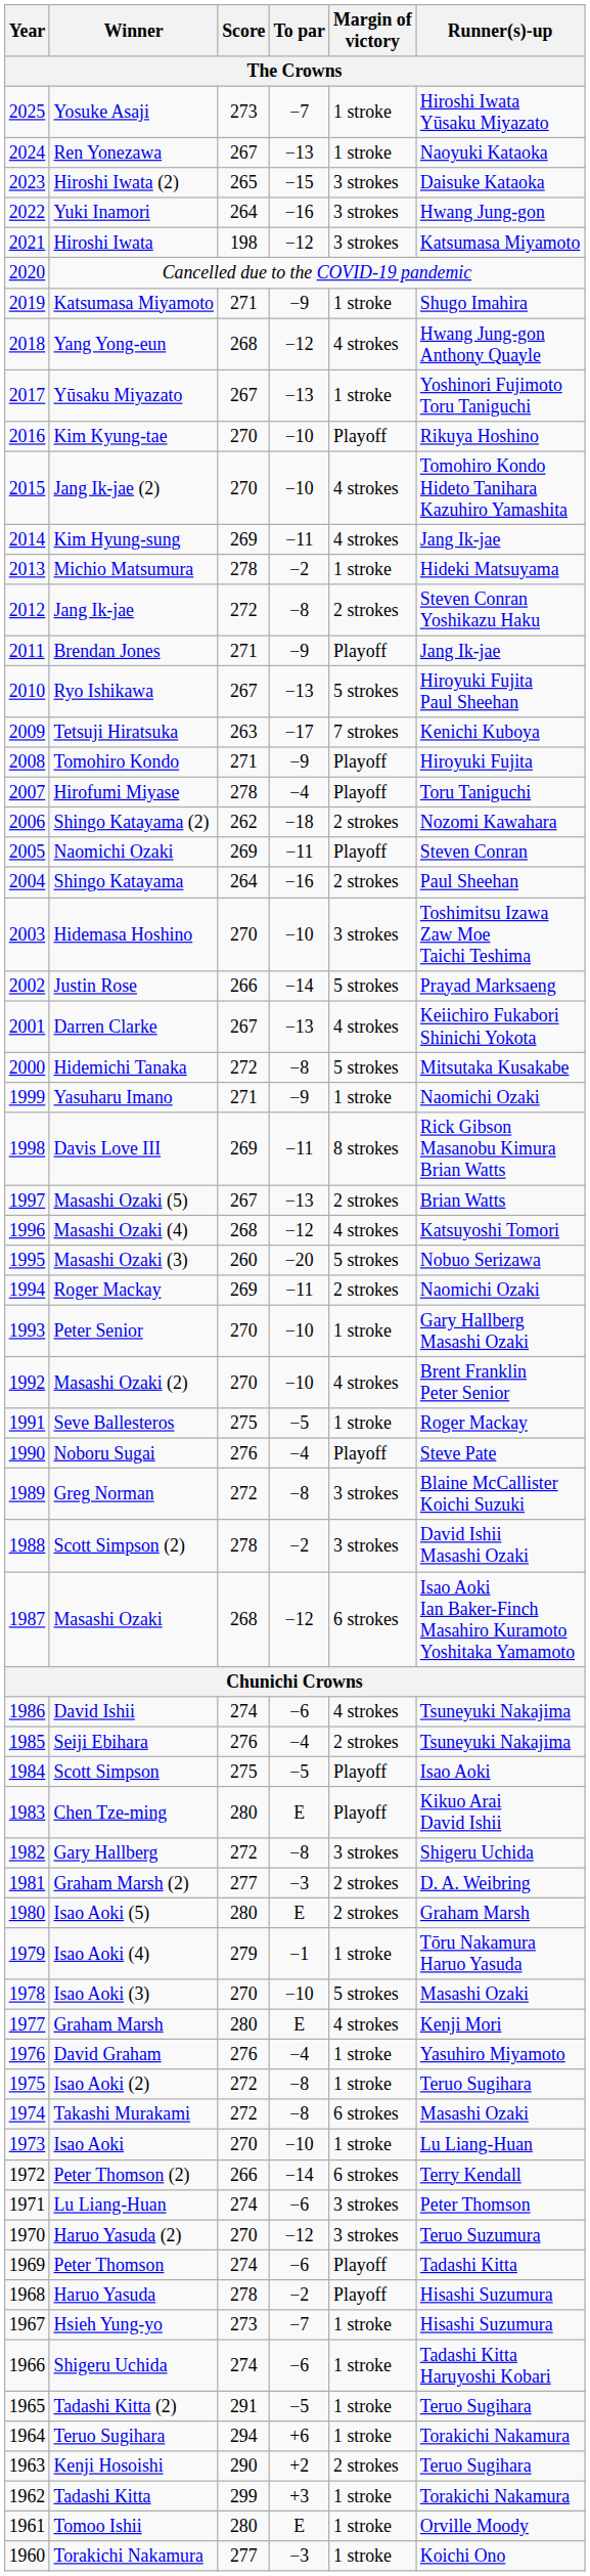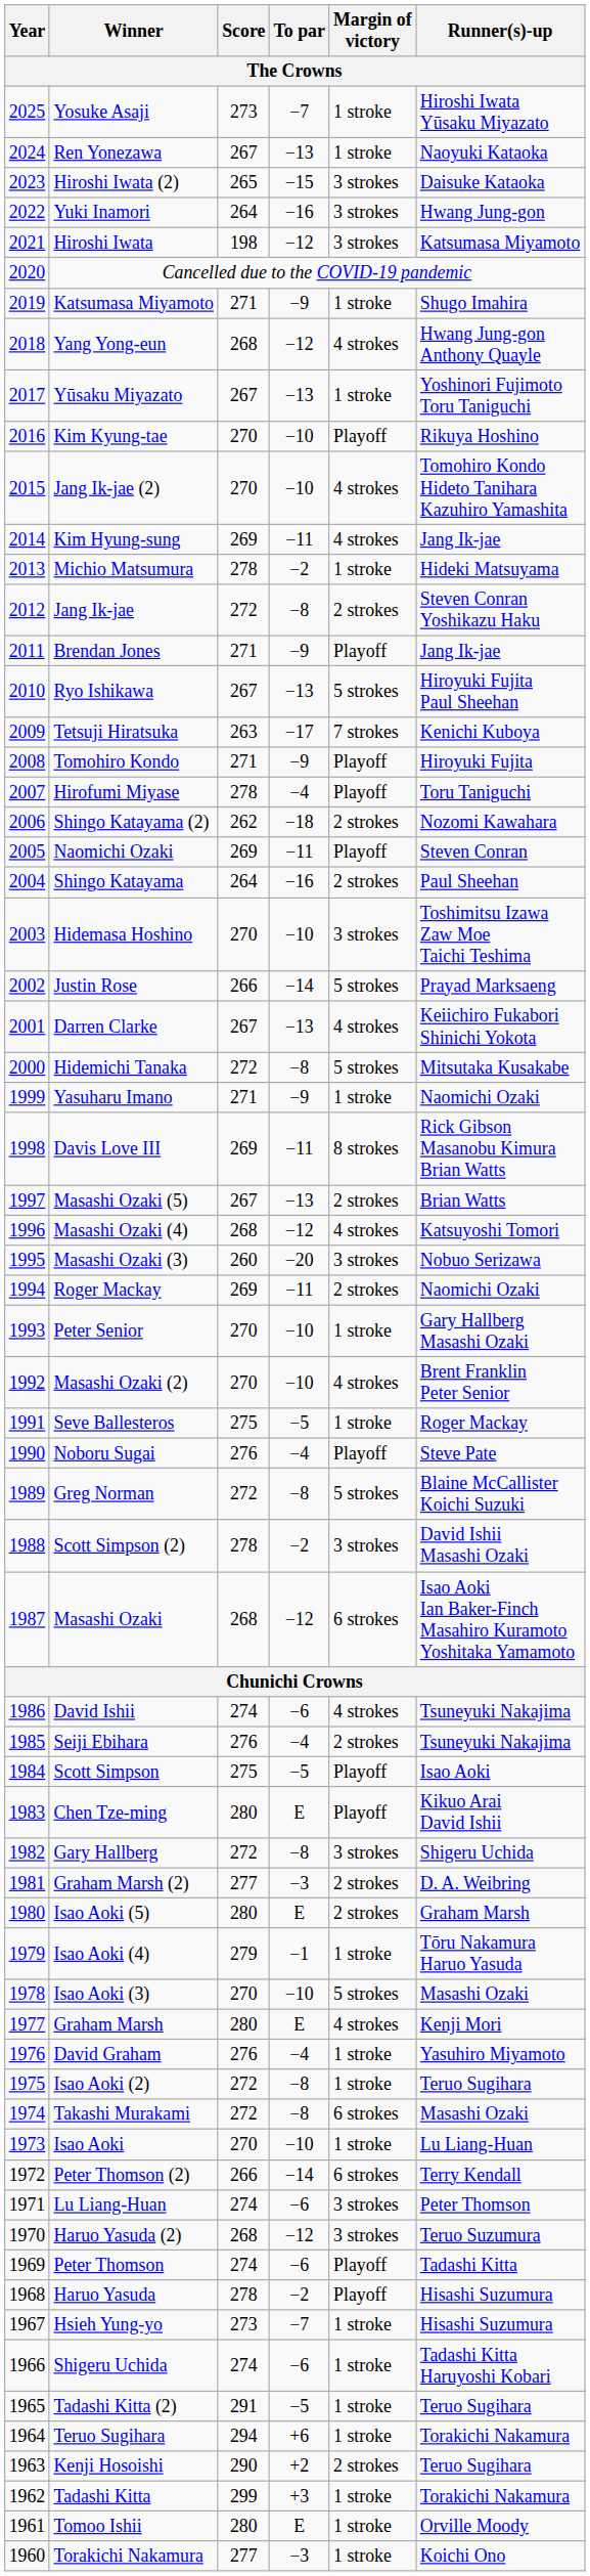 <table class=wikitable style="font-size:95%">
 <tr>
 <th>Year</th>
 <th>Winner</th>
 <th>Score</th>
 <th>To par</th>
 <th>Margin of<br>victory</th>
 <th>Runner(s)-up</th>
 </tr>
 <tr>
 <th colspan=6>The Crowns</th>
 </tr>
 <tr>
 <td><a href='#'>2025</a></td>
 <td> <a href='#'>Yosuke Asaji</a></td>
 <td align=center>273</td>
 <td align=center>−7</td>
 <td>1 stroke</td>
 <td> <a href='#'>Hiroshi Iwata</a><br> <a href='#'>Yūsaku Miyazato</a></td>
 </tr>
 <tr>
 <td><a href='#'>2024</a></td>
 <td> <a href='#'>Ren Yonezawa</a></td>
 <td align=center>267</td>
 <td align=center>−13</td>
 <td>1 stroke</td>
 <td> <a href='#'>Naoyuki Kataoka</a></td>
 </tr>
 <tr>
 <td><a href='#'>2023</a></td>
 <td> <a href='#'>Hiroshi Iwata</a> (2)</td>
 <td align=center>265</td>
 <td align=center>−15</td>
 <td>3 strokes</td>
 <td> <a href='#'>Daisuke Kataoka</a></td>
 </tr>
 <tr>
 <td><a href='#'>2022</a></td>
 <td> <a href='#'>Yuki Inamori</a></td>
 <td align=center>264</td>
 <td align=center>−16</td>
 <td>3 strokes</td>
 <td> <a href='#'>Hwang Jung-gon</a></td>
 </tr>
 <tr>
 <td><a href='#'>2021</a></td>
 <td> <a href='#'>Hiroshi Iwata</a></td>
 <td align=center>198</td>
 <td align=center>−12</td>
 <td>3 strokes</td>
 <td> <a href='#'>Katsumasa Miyamoto</a></td>
 </tr>
 <tr>
 <td><a href='#'>2020</a></td>
 <td colspan="5" align=center><em>Cancelled due to the <a href='#'>COVID-19 pandemic</a></em></td>
 </tr>
 <tr>
 <td><a href='#'>2019</a></td>
 <td> <a href='#'>Katsumasa Miyamoto</a></td>
 <td align=center>271</td>
 <td align=center>−9</td>
 <td>1 stroke</td>
 <td> <a href='#'>Shugo Imahira</a></td>
 </tr>
 <tr>
 <td><a href='#'>2018</a></td>
 <td> <a href='#'>Yang Yong-eun</a></td>
 <td align=center>268</td>
 <td align=center>−12</td>
 <td>4 strokes</td>
 <td> <a href='#'>Hwang Jung-gon</a><br> <a href='#'>Anthony Quayle</a></td>
 </tr>
 <tr>
 <td><a href='#'>2017</a></td>
 <td> <a href='#'>Yūsaku Miyazato</a></td>
 <td align=center>267</td>
 <td align=center>−13</td>
 <td>1 stroke</td>
 <td> <a href='#'>Yoshinori Fujimoto</a><br> <a href='#'>Toru Taniguchi</a></td>
 </tr>
 <tr>
 <td><a href='#'>2016</a></td>
 <td> <a href='#'>Kim Kyung-tae</a></td>
 <td align=center>270</td>
 <td align=center>−10</td>
 <td>Playoff</td>
 <td> <a href='#'>Rikuya Hoshino</a></td>
 </tr>
 <tr>
 <td><a href='#'>2015</a></td>
 <td> <a href='#'>Jang Ik-jae</a> (2)</td>
 <td align=center>270</td>
 <td align=center>−10</td>
 <td>4 strokes</td>
 <td> <a href='#'>Tomohiro Kondo</a><br> <a href='#'>Hideto Tanihara</a><br> <a href='#'>Kazuhiro Yamashita</a></td>
 </tr>
 <tr>
 <td><a href='#'>2014</a></td>
 <td> <a href='#'>Kim Hyung-sung</a></td>
 <td align=center>269</td>
 <td align=center>−11</td>
 <td>4 strokes</td>
 <td> <a href='#'>Jang Ik-jae</a></td>
 </tr>
 <tr>
 <td><a href='#'>2013</a></td>
 <td> <a href='#'>Michio Matsumura</a></td>
 <td align=center>278</td>
 <td align=center>−2</td>
 <td>1 stroke</td>
 <td> <a href='#'>Hideki Matsuyama</a></td>
 </tr>
 <tr>
 <td><a href='#'>2012</a></td>
 <td> <a href='#'>Jang Ik-jae</a></td>
 <td align=center>272</td>
 <td align=center>−8</td>
 <td>2 strokes</td>
 <td> <a href='#'>Steven Conran</a><br> <a href='#'>Yoshikazu Haku</a></td>
 </tr>
 <tr>
 <td><a href='#'>2011</a></td>
 <td> <a href='#'>Brendan Jones</a></td>
 <td align=center>271</td>
 <td align=center>−9</td>
 <td>Playoff</td>
 <td> <a href='#'>Jang Ik-jae</a></td>
 </tr>
 <tr>
 <td><a href='#'>2010</a></td>
 <td> <a href='#'>Ryo Ishikawa</a></td>
 <td align=center>267</td>
 <td align=center>−13</td>
 <td>5 strokes</td>
 <td> <a href='#'>Hiroyuki Fujita</a><br> <a href='#'>Paul Sheehan</a></td>
 </tr>
 <tr>
 <td><a href='#'>2009</a></td>
 <td> <a href='#'>Tetsuji Hiratsuka</a></td>
 <td align=center>263</td>
 <td align=center>−17</td>
 <td>7 strokes</td>
 <td> <a href='#'>Kenichi Kuboya</a></td>
 </tr>
 <tr>
 <td><a href='#'>2008</a></td>
 <td> <a href='#'>Tomohiro Kondo</a></td>
 <td align=center>271</td>
 <td align=center>−9</td>
 <td>Playoff</td>
 <td> <a href='#'>Hiroyuki Fujita</a></td>
 </tr>
 <tr>
 <td><a href='#'>2007</a></td>
 <td> <a href='#'>Hirofumi Miyase</a></td>
 <td align=center>278</td>
 <td align=center>−4</td>
 <td>Playoff</td>
 <td> <a href='#'>Toru Taniguchi</a></td>
 </tr>
 <tr>
 <td><a href='#'>2006</a></td>
 <td> <a href='#'>Shingo Katayama</a> (2)</td>
 <td align=center>262</td>
 <td align=center>−18</td>
 <td>2 strokes</td>
 <td> <a href='#'>Nozomi Kawahara</a></td>
 </tr>
 <tr>
 <td><a href='#'>2005</a></td>
 <td> <a href='#'>Naomichi Ozaki</a></td>
 <td align=center>269</td>
 <td align=center>−11</td>
 <td>Playoff</td>
 <td> <a href='#'>Steven Conran</a></td>
 </tr>
 <tr>
 <td><a href='#'>2004</a></td>
 <td> <a href='#'>Shingo Katayama</a></td>
 <td align=center>264</td>
 <td align=center>−16</td>
 <td>2 strokes</td>
 <td> <a href='#'>Paul Sheehan</a></td>
 </tr>
 <tr>
 <td><a href='#'>2003</a></td>
 <td> <a href='#'>Hidemasa Hoshino</a></td>
 <td align=center>270</td>
 <td align=center>−10</td>
 <td>3 strokes</td>
 <td> <a href='#'>Toshimitsu Izawa</a><br> <a href='#'>Zaw Moe</a><br> <a href='#'>Taichi Teshima</a></td>
 </tr>
 <tr>
 <td><a href='#'>2002</a></td>
 <td> <a href='#'>Justin Rose</a></td>
 <td align=center>266</td>
 <td align=center>−14</td>
 <td>5 strokes</td>
 <td> <a href='#'>Prayad Marksaeng</a></td>
 </tr>
 <tr>
 <td><a href='#'>2001</a></td>
 <td> <a href='#'>Darren Clarke</a></td>
 <td align=center>267</td>
 <td align=center>−13</td>
 <td>4 strokes</td>
 <td> <a href='#'>Keiichiro Fukabori</a><br> <a href='#'>Shinichi Yokota</a></td>
 </tr>
 <tr>
 <td><a href='#'>2000</a></td>
 <td> <a href='#'>Hidemichi Tanaka</a></td>
 <td align=center>272</td>
 <td align=center>−8</td>
 <td>5 strokes</td>
 <td> <a href='#'>Mitsutaka Kusakabe</a></td>
 </tr>
 <tr>
 <td><a href='#'>1999</a></td>
 <td> <a href='#'>Yasuharu Imano</a></td>
 <td align=center>271</td>
 <td align=center>−9</td>
 <td>1 stroke</td>
 <td> <a href='#'>Naomichi Ozaki</a></td>
 </tr>
 <tr>
 <td><a href='#'>1998</a></td>
 <td> <a href='#'>Davis Love III</a></td>
 <td align=center>269</td>
 <td align=center>−11</td>
 <td>8 strokes</td>
 <td> <a href='#'>Rick Gibson</a><br> <a href='#'>Masanobu Kimura</a><br> <a href='#'>Brian Watts</a></td>
 </tr>
 <tr>
 <td><a href='#'>1997</a></td>
 <td> <a href='#'>Masashi Ozaki</a> (5)</td>
 <td align=center>267</td>
 <td align=center>−13</td>
 <td>2 strokes</td>
 <td> <a href='#'>Brian Watts</a></td>
 </tr>
 <tr>
 <td><a href='#'>1996</a></td>
 <td> <a href='#'>Masashi Ozaki</a> (4)</td>
 <td align=center>268</td>
 <td align=center>−12</td>
 <td>4 strokes</td>
 <td> <a href='#'>Katsuyoshi Tomori</a></td>
 </tr>
 <tr>
 <td><a href='#'>1995</a></td>
 <td> <a href='#'>Masashi Ozaki</a> (3)</td>
 <td align=center>260</td>
 <td align=center>−20</td>
-<td>5 strokes</td>
+<td>3 strokes</td>
 <td> <a href='#'>Nobuo Serizawa</a></td>
 </tr>
 <tr>
 <td><a href='#'>1994</a></td>
 <td> <a href='#'>Roger Mackay</a></td>
 <td align=center>269</td>
 <td align=center>−11</td>
 <td>2 strokes</td>
 <td> <a href='#'>Naomichi Ozaki</a></td>
 </tr>
 <tr>
 <td><a href='#'>1993</a></td>
 <td> <a href='#'>Peter Senior</a></td>
 <td align=center>270</td>
 <td align=center>−10</td>
 <td>1 stroke</td>
 <td> <a href='#'>Gary Hallberg</a><br> <a href='#'>Masashi Ozaki</a></td>
 </tr>
 <tr>
 <td><a href='#'>1992</a></td>
 <td> <a href='#'>Masashi Ozaki</a> (2)</td>
 <td align=center>270</td>
 <td align=center>−10</td>
 <td>4 strokes</td>
 <td> <a href='#'>Brent Franklin</a><br> <a href='#'>Peter Senior</a></td>
 </tr>
 <tr>
 <td><a href='#'>1991</a></td>
 <td> <a href='#'>Seve Ballesteros</a></td>
 <td align=center>275</td>
 <td align=center>−5</td>
 <td>1 stroke</td>
 <td> <a href='#'>Roger Mackay</a></td>
 </tr>
 <tr>
 <td><a href='#'>1990</a></td>
 <td> <a href='#'>Noboru Sugai</a></td>
 <td align=center>276</td>
 <td align=center>−4</td>
 <td>Playoff</td>
 <td> <a href='#'>Steve Pate</a></td>
 </tr>
 <tr>
 <td><a href='#'>1989</a></td>
 <td> <a href='#'>Greg Norman</a></td>
 <td align=center>272</td>
 <td align=center>−8</td>
-<td>3 strokes</td>
+<td>5 strokes</td>
 <td> <a href='#'>Blaine McCallister</a><br> <a href='#'>Koichi Suzuki</a></td>
 </tr>
 <tr>
 <td><a href='#'>1988</a></td>
 <td> <a href='#'>Scott Simpson</a> (2)</td>
 <td align=center>278</td>
 <td align=center>−2</td>
 <td>3 strokes</td>
 <td> <a href='#'>David Ishii</a><br> <a href='#'>Masashi Ozaki</a></td>
 </tr>
 <tr>
 <td><a href='#'>1987</a></td>
 <td> <a href='#'>Masashi Ozaki</a></td>
 <td align=center>268</td>
 <td align=center>−12</td>
 <td>6 strokes</td>
 <td> <a href='#'>Isao Aoki</a><br> <a href='#'>Ian Baker-Finch</a><br> <a href='#'>Masahiro Kuramoto</a><br> <a href='#'>Yoshitaka Yamamoto</a></td>
 </tr>
 <tr>
 <th colspan=6>Chunichi Crowns</th>
 </tr>
 <tr>
 <td><a href='#'>1986</a></td>
 <td> <a href='#'>David Ishii</a></td>
 <td align=center>274</td>
 <td align=center>−6</td>
 <td>4 strokes</td>
 <td> <a href='#'>Tsuneyuki Nakajima</a></td>
 </tr>
 <tr>
 <td><a href='#'>1985</a></td>
 <td> <a href='#'>Seiji Ebihara</a></td>
 <td align=center>276</td>
 <td align=center>−4</td>
 <td>2 strokes</td>
 <td> <a href='#'>Tsuneyuki Nakajima</a></td>
 </tr>
 <tr>
 <td><a href='#'>1984</a></td>
 <td> <a href='#'>Scott Simpson</a></td>
 <td align=center>275</td>
 <td align=center>−5</td>
 <td>Playoff</td>
 <td> <a href='#'>Isao Aoki</a></td>
 </tr>
 <tr>
 <td><a href='#'>1983</a></td>
 <td> <a href='#'>Chen Tze-ming</a></td>
 <td align=center>280</td>
 <td align=center>E</td>
 <td>Playoff</td>
 <td> <a href='#'>Kikuo Arai</a><br> <a href='#'>David Ishii</a></td>
 </tr>
 <tr>
 <td><a href='#'>1982</a></td>
 <td> <a href='#'>Gary Hallberg</a></td>
 <td align=center>272</td>
 <td align=center>−8</td>
 <td>3 strokes</td>
 <td> <a href='#'>Shigeru Uchida</a></td>
 </tr>
 <tr>
 <td><a href='#'>1981</a></td>
 <td> <a href='#'>Graham Marsh</a> (2)</td>
 <td align=center>277</td>
 <td align=center>−3</td>
 <td>2 strokes</td>
 <td> <a href='#'>D. A. Weibring</a></td>
 </tr>
 <tr>
 <td><a href='#'>1980</a></td>
 <td> <a href='#'>Isao Aoki</a> (5)</td>
 <td align=center>280</td>
 <td align=center>E</td>
 <td>2 strokes</td>
 <td> <a href='#'>Graham Marsh</a></td>
 </tr>
 <tr>
 <td><a href='#'>1979</a></td>
 <td> <a href='#'>Isao Aoki</a> (4)</td>
 <td align=center>279</td>
 <td align=center>−1</td>
 <td>1 stroke</td>
 <td> <a href='#'>Tōru Nakamura</a><br> <a href='#'>Haruo Yasuda</a></td>
 </tr>
 <tr>
 <td><a href='#'>1978</a></td>
 <td> <a href='#'>Isao Aoki</a> (3)</td>
 <td align=center>270</td>
 <td align=center>−10</td>
 <td>5 strokes</td>
 <td> <a href='#'>Masashi Ozaki</a></td>
 </tr>
 <tr>
 <td><a href='#'>1977</a></td>
 <td> <a href='#'>Graham Marsh</a></td>
 <td align=center>280</td>
 <td align=center>E</td>
 <td>4 strokes</td>
 <td> <a href='#'>Kenji Mori</a></td>
 </tr>
 <tr>
 <td><a href='#'>1976</a></td>
 <td> <a href='#'>David Graham</a></td>
 <td align=center>276</td>
 <td align=center>−4</td>
 <td>1 stroke</td>
 <td> <a href='#'>Yasuhiro Miyamoto</a></td>
 </tr>
 <tr>
 <td><a href='#'>1975</a></td>
 <td> <a href='#'>Isao Aoki</a> (2)</td>
 <td align=center>272</td>
 <td align=center>−8</td>
 <td>1 stroke</td>
 <td> <a href='#'>Teruo Sugihara</a></td>
 </tr>
 <tr>
 <td><a href='#'>1974</a></td>
 <td> <a href='#'>Takashi Murakami</a></td>
 <td align=center>272</td>
 <td align=center>−8</td>
 <td>6 strokes</td>
 <td> <a href='#'>Masashi Ozaki</a></td>
 </tr>
 <tr>
 <td><a href='#'>1973</a></td>
 <td> <a href='#'>Isao Aoki</a></td>
 <td align=center>270</td>
 <td align=center>−10</td>
 <td>1 stroke</td>
 <td> <a href='#'>Lu Liang-Huan</a></td>
 </tr>
 <tr>
 <td>1972</td>
 <td> <a href='#'>Peter Thomson</a> (2)</td>
 <td align=center>266</td>
 <td align=center>−14</td>
 <td>6 strokes</td>
 <td> <a href='#'>Terry Kendall</a></td>
 </tr>
 <tr>
 <td>1971</td>
 <td> <a href='#'>Lu Liang-Huan</a></td>
 <td align=center>274</td>
 <td align=center>−6</td>
 <td>3 strokes</td>
 <td> <a href='#'>Peter Thomson</a></td>
 </tr>
 <tr>
 <td>1970</td>
 <td> <a href='#'>Haruo Yasuda</a> (2)</td>
-<td align=center>270</td>
+<td align=center>268</td>
 <td align=center>−12</td>
 <td>3 strokes</td>
 <td> <a href='#'>Teruo Suzumura</a></td>
 </tr>
 <tr>
 <td>1969</td>
 <td> <a href='#'>Peter Thomson</a></td>
 <td align=center>274</td>
 <td align=center>−6</td>
 <td>Playoff</td>
 <td> <a href='#'>Tadashi Kitta</a></td>
 </tr>
 <tr>
 <td>1968</td>
 <td> <a href='#'>Haruo Yasuda</a></td>
 <td align=center>278</td>
 <td align=center>−2</td>
 <td>Playoff</td>
 <td> <a href='#'>Hisashi Suzumura</a></td>
 </tr>
 <tr>
 <td>1967</td>
 <td> <a href='#'>Hsieh Yung-yo</a></td>
 <td align=center>273</td>
 <td align=center>−7</td>
 <td>1 stroke</td>
 <td> <a href='#'>Hisashi Suzumura</a></td>
 </tr>
 <tr>
 <td>1966</td>
 <td> <a href='#'>Shigeru Uchida</a></td>
 <td align=center>274</td>
 <td align=center>−6</td>
 <td>1 stroke</td>
 <td> <a href='#'>Tadashi Kitta</a><br> <a href='#'>Haruyoshi Kobari</a></td>
 </tr>
 <tr>
 <td>1965</td>
 <td> <a href='#'>Tadashi Kitta</a> (2)</td>
 <td align=center>291</td>
 <td align=center>−5</td>
 <td>1 stroke</td>
 <td> <a href='#'>Teruo Sugihara</a></td>
 </tr>
 <tr>
 <td>1964</td>
 <td> <a href='#'>Teruo Sugihara</a></td>
 <td align=center>294</td>
 <td align=center>+6</td>
 <td>1 stroke</td>
 <td> <a href='#'>Torakichi Nakamura</a></td>
 </tr>
 <tr>
 <td>1963</td>
 <td> <a href='#'>Kenji Hosoishi</a></td>
 <td align=center>290</td>
 <td align=center>+2</td>
 <td>2 strokes</td>
 <td> <a href='#'>Teruo Sugihara</a></td>
 </tr>
 <tr>
 <td>1962</td>
 <td> <a href='#'>Tadashi Kitta</a></td>
 <td align=center>299</td>
 <td align=center>+3</td>
 <td>1 stroke</td>
 <td> <a href='#'>Torakichi Nakamura</a></td>
 </tr>
 <tr>
 <td>1961</td>
 <td> <a href='#'>Tomoo Ishii</a></td>
 <td align=center>280</td>
 <td align=center>E</td>
 <td>1 stroke</td>
 <td> <a href='#'>Orville Moody</a></td>
 </tr>
 <tr>
 <td>1960</td>
 <td> <a href='#'>Torakichi Nakamura</a></td>
 <td align=center>277</td>
 <td align=center>−3</td>
 <td>1 stroke</td>
 <td> <a href='#'>Koichi Ono</a></td>
 </tr>
 </table>
